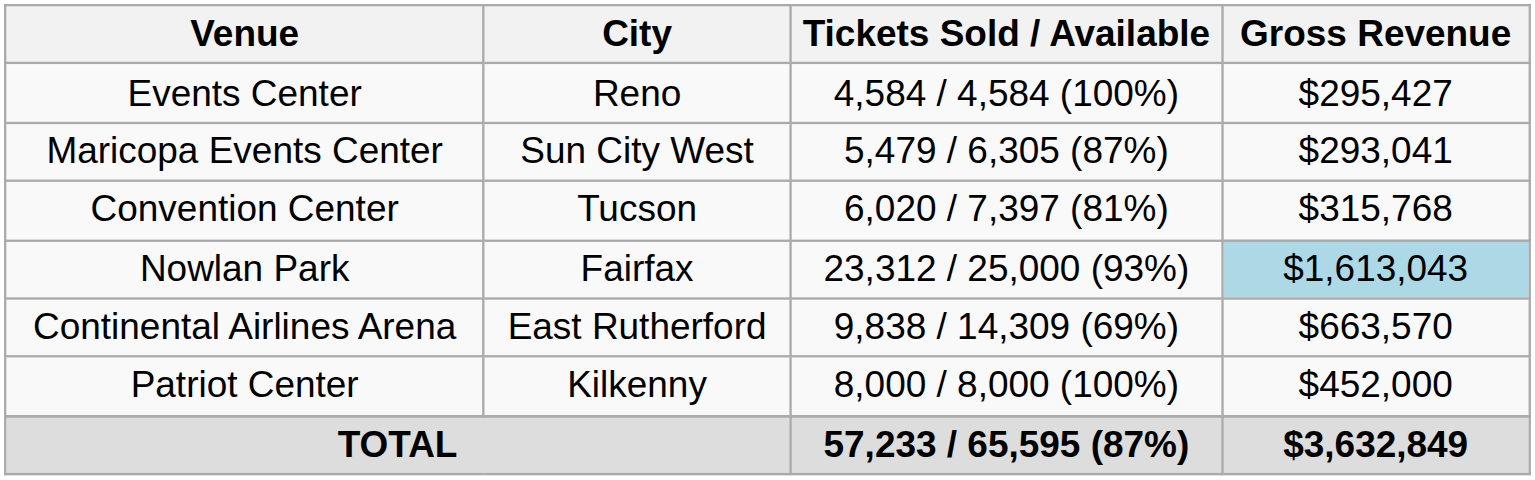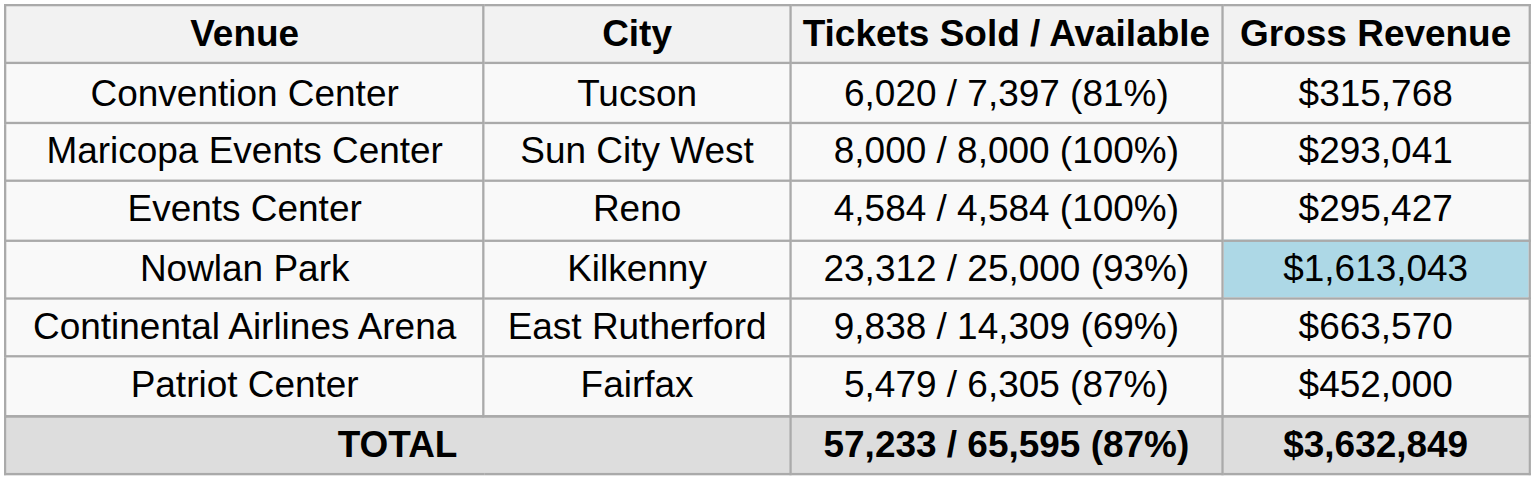 <table class="wikitable" style="text-align:center">
 <tr>
 <th style="width:200px;">Venue</th>
 <th style="width:125px;">City</th>
 <th style="width:180px;">Tickets Sold / Available</th>
 <th style="width:125px;">Gross Revenue</th>
 </tr>
 <tr>
+<td>Convention Center</td>
+<td>Tucson</td>
+<td>6,020 / 7,397 (81%)</td>
+<td>$315,768</td>
+</tr>
+<tr>
+<td>Maricopa Events Center</td>
+<td>Sun City West</td>
+<td>8,000 / 8,000 (100%)</td>
+<td>$293,041</td>
+</tr>
+<tr>
 <td>Events Center</td>
 <td>Reno</td>
 <td>4,584 / 4,584 (100%)</td>
 <td>$295,427</td>
 </tr>
 <tr>
-<td>Maricopa Events Center</td>
-<td>Sun City West</td>
-<td>5,479 / 6,305 (87%)</td>
-<td>$293,041</td>
-</tr>
-<tr>
-<td>Convention Center</td>
-<td>Tucson</td>
-<td>6,020 / 7,397 (81%)</td>
-<td>$315,768</td>
-</tr>
-<tr>
 <td>Nowlan Park</td>
-<td>Fairfax</td>
+<td>Kilkenny</td>
 <td>23,312 / 25,000 (93%)</td>
 <td style="background: lightblue;">$1,613,043</td>
 </tr>
 <tr>
 <td>Continental Airlines Arena</td>
 <td>East Rutherford</td>
 <td>9,838 / 14,309 (69%)</td>
 <td>$663,570</td>
 </tr>
 <tr>
 <td>Patriot Center</td>
-<td>Kilkenny</td>
-<td>8,000 / 8,000 (100%)</td>
+<td>Fairfax</td>
+<td>5,479 / 6,305 (87%)</td>
 <td>$452,000</td>
 </tr>
 <tr>
 </tr>
 <tr style="background:#ddd;">
 <td colspan="2"><strong>TOTAL</strong></td>
 <td><strong>57,233 / 65,595 (87%)</strong></td>
 <td><strong>$3,632,849</strong></td>
 </tr>
 </table>
